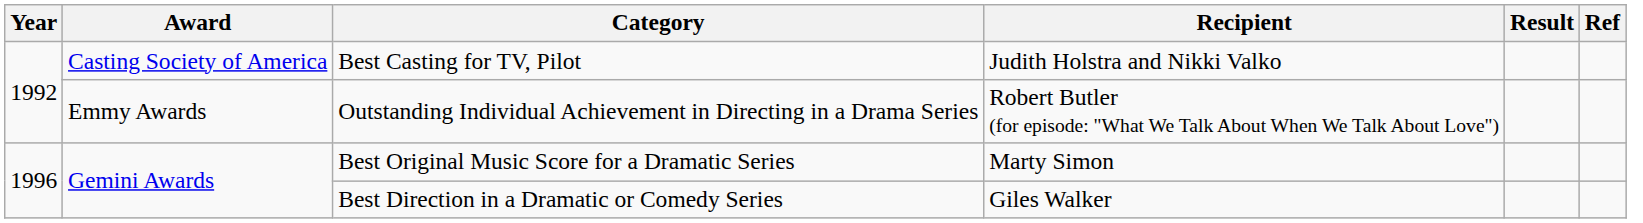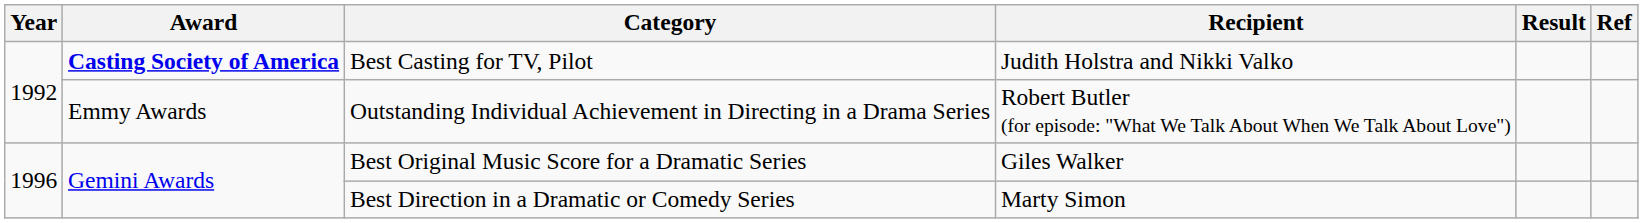 <table class="wikitable">
 <tr>
 <th>Year</th>
 <th>Award</th>
 <th>Category</th>
 <th>Recipient</th>
 <th>Result</th>
 <th>Ref</th>
 </tr>
 <tr>
 <td rowspan=2>1992</td>
-<td style="white-space:nowrap;"><a href='#'>Casting Society of America</a></td>
+<td style="white-space:nowrap;"><strong><a href='#'>Casting Society of America</a></strong></td>
 <td>Best Casting for TV, Pilot</td>
 <td>Judith Holstra and Nikki Valko</td>
 <td></td>
 <td></td>
 </tr>
 <tr>
 <td>Emmy Awards</td>
 <td>Outstanding Individual Achievement in Directing in a Drama Series</td>
 <td>Robert Butler<br><small>(for episode: "What We Talk About When We Talk About Love")</small></td>
 <td></td>
 <td></td>
 </tr>
 <tr>
 <td rowspan=2>1996</td>
 <td rowspan=2><a href='#'>Gemini Awards</a></td>
 <td>Best Original Music Score for a Dramatic Series</td>
-<td>Marty Simon</td>
+<td>Giles Walker</td>
 <td></td>
 <td></td>
 </tr>
 <tr>
 <td>Best Direction in a Dramatic or Comedy Series</td>
-<td>Giles Walker</td>
+<td>Marty Simon</td>
 <td></td>
 <td></td>
 </tr>
 </table>
